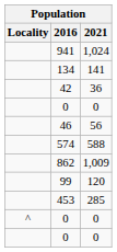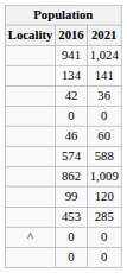 <table class="wikitable" style="text-align:center;">
 <tr>
 <th colspan="3" style="text-align:center; font-weight:bold">Population</th>
 </tr>
 <tr>
 <th style="text-align:center; background:  font-weight:bold">Locality</th>
 <th style="text-align:center; background:  font-weight:bold"><strong>2016</strong></th>
 <th style="text-align:center; background:  font-weight:bold"><strong>2021</strong></th>
 </tr>
 <tr>
 <td></td>
 <td>941</td>
 <td>1,024</td>
 </tr>
 <tr>
 <td></td>
 <td>134</td>
 <td>141</td>
 </tr>
 <tr>
 <td></td>
 <td>42</td>
 <td>36</td>
 </tr>
 <tr>
 <td></td>
 <td>0</td>
 <td>0</td>
 </tr>
 <tr>
 <td></td>
 <td>46</td>
-<td>56</td>
+<td>60</td>
 </tr>
 <tr>
 <td></td>
 <td>574</td>
 <td>588</td>
 </tr>
 <tr>
 <td></td>
 <td>862</td>
 <td>1,009</td>
 </tr>
 <tr>
 <td></td>
 <td>99</td>
 <td>120</td>
 </tr>
 <tr>
 <td></td>
 <td>453</td>
 <td>285</td>
 </tr>
 <tr>
 <td>^</td>
 <td>0</td>
 <td>0</td>
 </tr>
 <tr>
 <td></td>
 <td>0</td>
 <td>0</td>
 </tr>
 </table>
